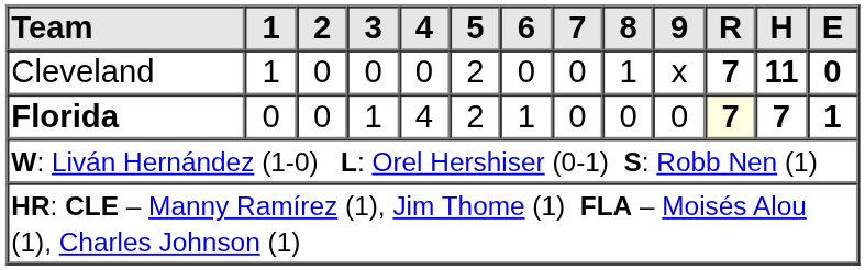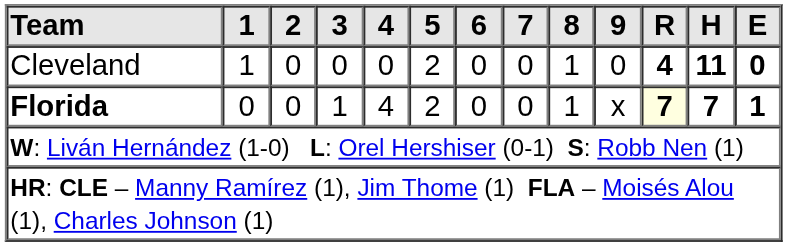 <table border=1 cellspacing=0 width=425 style="margin-left:3em;">
 <tr style="text-align:center; background-color:#e6e6e6;">
 <th align=left width=28%>Team</th>
 <th width=6%>1</th>
 <th width=6%>2</th>
 <th width=6%>3</th>
 <th width=6%>4</th>
 <th width=6%>5</th>
 <th width=6%>6</th>
 <th width=6%>7</th>
 <th width=6%>8</th>
 <th width=6%>9</th>
 <th width=6%>R</th>
 <th width=6%>H</th>
 <th width=6%>E</th>
 </tr>
 <tr style="text-align:center;">
 <td align=left>Cleveland</td>
 <td>1</td>
 <td>0</td>
 <td>0</td>
 <td>0</td>
 <td>2</td>
 <td>0</td>
 <td>0</td>
 <td>1</td>
-<td>x</td>
-<td><strong>7</strong></td>
+<td>0</td>
+<td><strong>4</strong></td>
 <td><strong>11</strong></td>
 <td><strong>0</strong></td>
 </tr>
 <tr style="text-align:center;">
 <td align=left><strong>Florida</strong></td>
 <td>0</td>
 <td>0</td>
 <td>1</td>
 <td>4</td>
 <td>2</td>
-<td>1</td>
 <td>0</td>
 <td>0</td>
-<td>0</td>
+<td>1</td>
+<td>x</td>
 <td style="background: lightyellow;"><strong>7</strong></td>
 <td><strong>7</strong></td>
 <td><strong>1</strong></td>
 </tr>
 <tr style="text-align:left;">
 <td colspan=13><small><strong>W</strong>: <a href='#'>Liván Hernández</a> (1-0)   <strong>L</strong>: <a href='#'>Orel Hershiser</a> (0-1)  <strong>S</strong>: <a href='#'>Robb Nen</a> (1)</small></td>
 </tr>
 <tr style="text-align:left;">
 <td colspan=13><small><strong>HR</strong>: <strong>CLE</strong> – <a href='#'>Manny Ramírez</a> (1), <a href='#'>Jim Thome</a> (1)  <strong>FLA</strong> – <a href='#'>Moisés Alou</a> (1), <a href='#'>Charles Johnson</a> (1)</small></td>
 </tr>
 </table>
